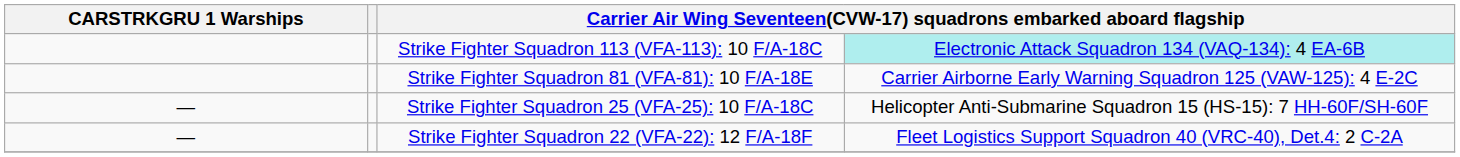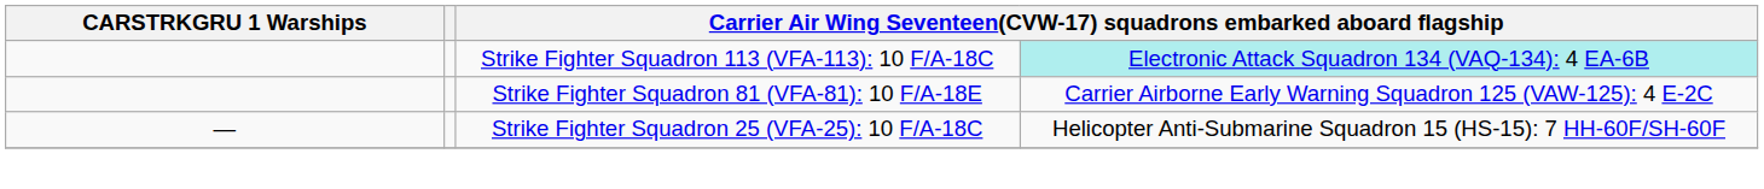 <table class="wikitable" style="text-align:center" width=99%>
 <tr>
 <th colspan="1" width="25%" align="center">CARSTRKGRU 1 Warships</th>
 <th rowspan="1" width="0%"></th>
 <th colspan="2" align="center"><a href='#'>Carrier Air Wing Seventeen</a>(CVW-17) squadrons embarked aboard flagship </th>
 </tr>
 <tr>
 <td></td>
 <td></td>
 <td><a href='#'>Strike Fighter Squadron 113 (VFA-113):</a> 10 <a href='#'>F/A-18C</a></td>
 <td style="background: paleturquoise;"><a href='#'>Electronic Attack Squadron 134 (VAQ-134):</a> 4 <a href='#'>EA-6B</a></td>
 </tr>
 <tr>
 <td></td>
 <td></td>
 <td><a href='#'>Strike Fighter Squadron 81 (VFA-81):</a> 10 <a href='#'>F/A-18E</a></td>
 <td><a href='#'>Carrier Airborne Early Warning Squadron 125 (VAW-125):</a> 4 <a href='#'>E-2C</a></td>
 </tr>
 <tr>
 <td>—</td>
 <td></td>
 <td><a href='#'>Strike Fighter Squadron 25 (VFA-25):</a> 10 <a href='#'>F/A-18C</a></td>
 <td>Helicopter Anti-Submarine Squadron 15 (HS-15):  7 <a href='#'>HH-60F/SH-60F</a></td>
 </tr>
 <tr>
-<td>—</td>
-<td></td>
-<td><a href='#'>Strike Fighter Squadron 22 (VFA-22):</a> 12 <a href='#'>F/A-18F</a></td>
-<td><a href='#'>Fleet Logistics Support Squadron 40 (VRC-40), Det.4:</a> 2 <a href='#'>C-2A</a></td>
-</tr>
-<tr>
 </tr>
 </table>
